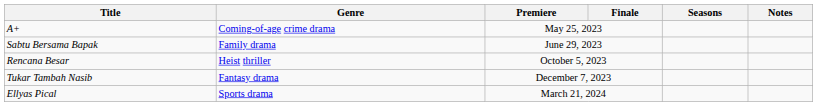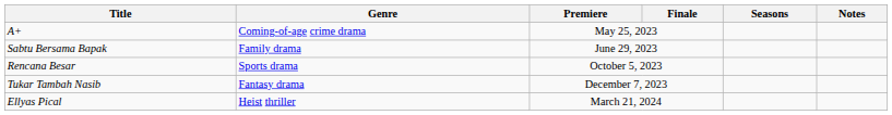 <table class="wikitable sortable" style="width:100%;">
 <tr>
 <th>Title</th>
 <th>Genre</th>
 <th>Premiere</th>
 <th>Finale</th>
 <th>Seasons</th>
 <th>Notes</th>
 </tr>
 <tr>
 <td><em>A+</em></td>
 <td><a href='#'>Coming-of-age</a> <a href='#'>crime drama</a></td>
 <td colspan="2" style="text-align:center">May 25, 2023</td>
 <td></td>
 <td></td>
 </tr>
 <tr>
 <td><em>Sabtu Bersama Bapak</em></td>
 <td><a href='#'>Family drama</a></td>
 <td colspan="2" style="text-align:center">June 29, 2023</td>
 <td></td>
 <td></td>
 </tr>
 <tr>
 <td><em>Rencana Besar</em></td>
-<td><a href='#'>Heist</a> <a href='#'>thriller</a></td>
+<td><a href='#'>Sports drama</a></td>
 <td colspan="2" style="text-align:center">October 5, 2023</td>
 <td></td>
 <td></td>
 </tr>
 <tr>
 <td><em>Tukar Tambah Nasib</em></td>
 <td><a href='#'>Fantasy drama</a></td>
 <td colspan="2" style="text-align:center">December 7, 2023</td>
 <td></td>
 <td></td>
 </tr>
 <tr>
 <td><em>Ellyas Pical</em></td>
-<td><a href='#'>Sports drama</a></td>
+<td><a href='#'>Heist</a> <a href='#'>thriller</a></td>
 <td colspan="2" style="text-align:center">March 21, 2024</td>
 <td></td>
 <td></td>
 </tr>
 </table>
